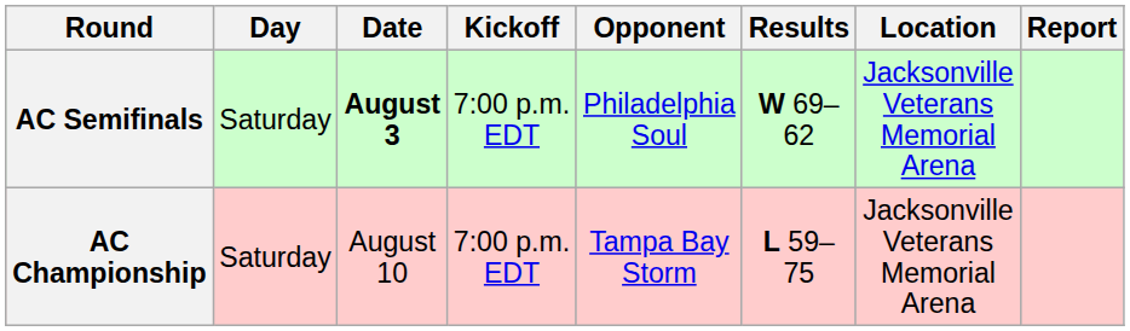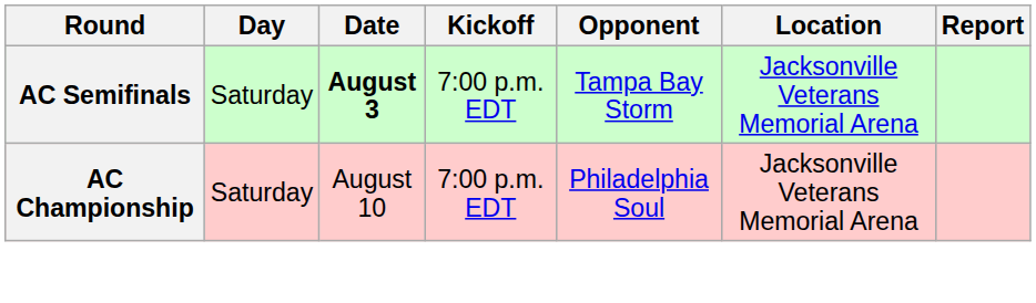 <table class="wikitable" style="font-size: 95%;">
 <tr>
 <th>Round</th>
 <th>Day</th>
 <th>Date</th>
 <th>Kickoff</th>
 <th>Opponent</th>
-<th>Results</th>
 <th>Location</th>
 <th>Report</th>
 </tr>
 <tr style= background:#ccffcc>
 <th align="center">AC Semifinals</th>
 <td align="center">Saturday</td>
 <td align="center"><strong>August 3</strong></td>
 <td align="center">7:00 p.m. <a href='#'>EDT</a></td>
-<td align="center"><a href='#'>Philadelphia Soul</a></td>
-<td align="center"><strong>W</strong> 69–62</td>
+<td align="center"><a href='#'>Tampa Bay Storm</a></td>
 <td align="center"><a href='#'>Jacksonville Veterans Memorial Arena</a></td>
 <td align="center"></td>
 </tr>
 <tr style= background:#ffcccc>
 <th align="center">AC Championship</th>
 <td align="center">Saturday</td>
 <td align="center">August 10</td>
 <td align="center">7:00 p.m. <a href='#'>EDT</a></td>
-<td align="center"><a href='#'>Tampa Bay Storm</a></td>
-<td align="center"><strong>L</strong> 59–75</td>
+<td align="center"><a href='#'>Philadelphia Soul</a></td>
 <td align="center">Jacksonville Veterans Memorial Arena</td>
 <td align="center"></td>
 </tr>
 </table>
